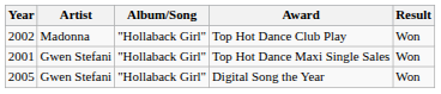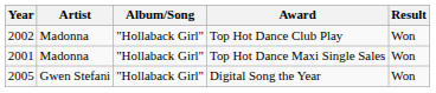 <table class="wikitable">
 <tr style="background:#b0c4de; text-align:center;">
 <th>Year</th>
 <th>Artist</th>
 <th>Album/Song</th>
 <th>Award</th>
 <th>Result</th>
 </tr>
 <tr>
 <td>2002</td>
 <td>Madonna</td>
 <td>"Hollaback Girl"</td>
 <td>Top Hot Dance Club Play</td>
 <td>Won</td>
 </tr>
 <tr>
 <td>2001</td>
-<td>Gwen Stefani</td>
+<td>Madonna</td>
 <td>"Hollaback Girl"</td>
 <td>Top Hot Dance Maxi Single Sales</td>
 <td>Won</td>
 </tr>
 <tr>
 <td>2005</td>
 <td>Gwen Stefani</td>
 <td>"Hollaback Girl"</td>
 <td>Digital Song the Year</td>
 <td>Won</td>
 </tr>
 </table>
